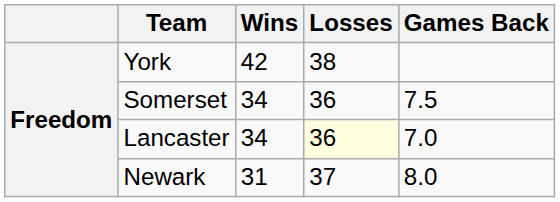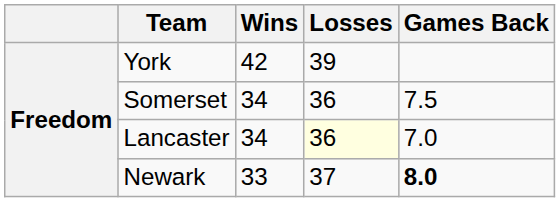 <table class="wikitable">
 <tr>
 <th></th>
 <th>Team</th>
 <th>Wins</th>
 <th>Losses</th>
 <th>Games Back</th>
 </tr>
 <tr>
 <th rowspan="4">Freedom</th>
 <td>York</td>
 <td>42</td>
-<td>38</td>
+<td>39</td>
 <td> </td>
 </tr>
 <tr>
 <td>Somerset</td>
 <td>34</td>
 <td>36</td>
 <td>7.5</td>
 </tr>
 <tr>
 <td>Lancaster</td>
 <td>34</td>
 <td style="background: lightyellow;">36</td>
 <td>7.0</td>
 </tr>
 <tr>
 <td>Newark</td>
-<td>31</td>
+<td>33</td>
 <td>37</td>
-<td>8.0</td>
+<td><strong>8.0</strong></td>
 </tr>
 </table>
